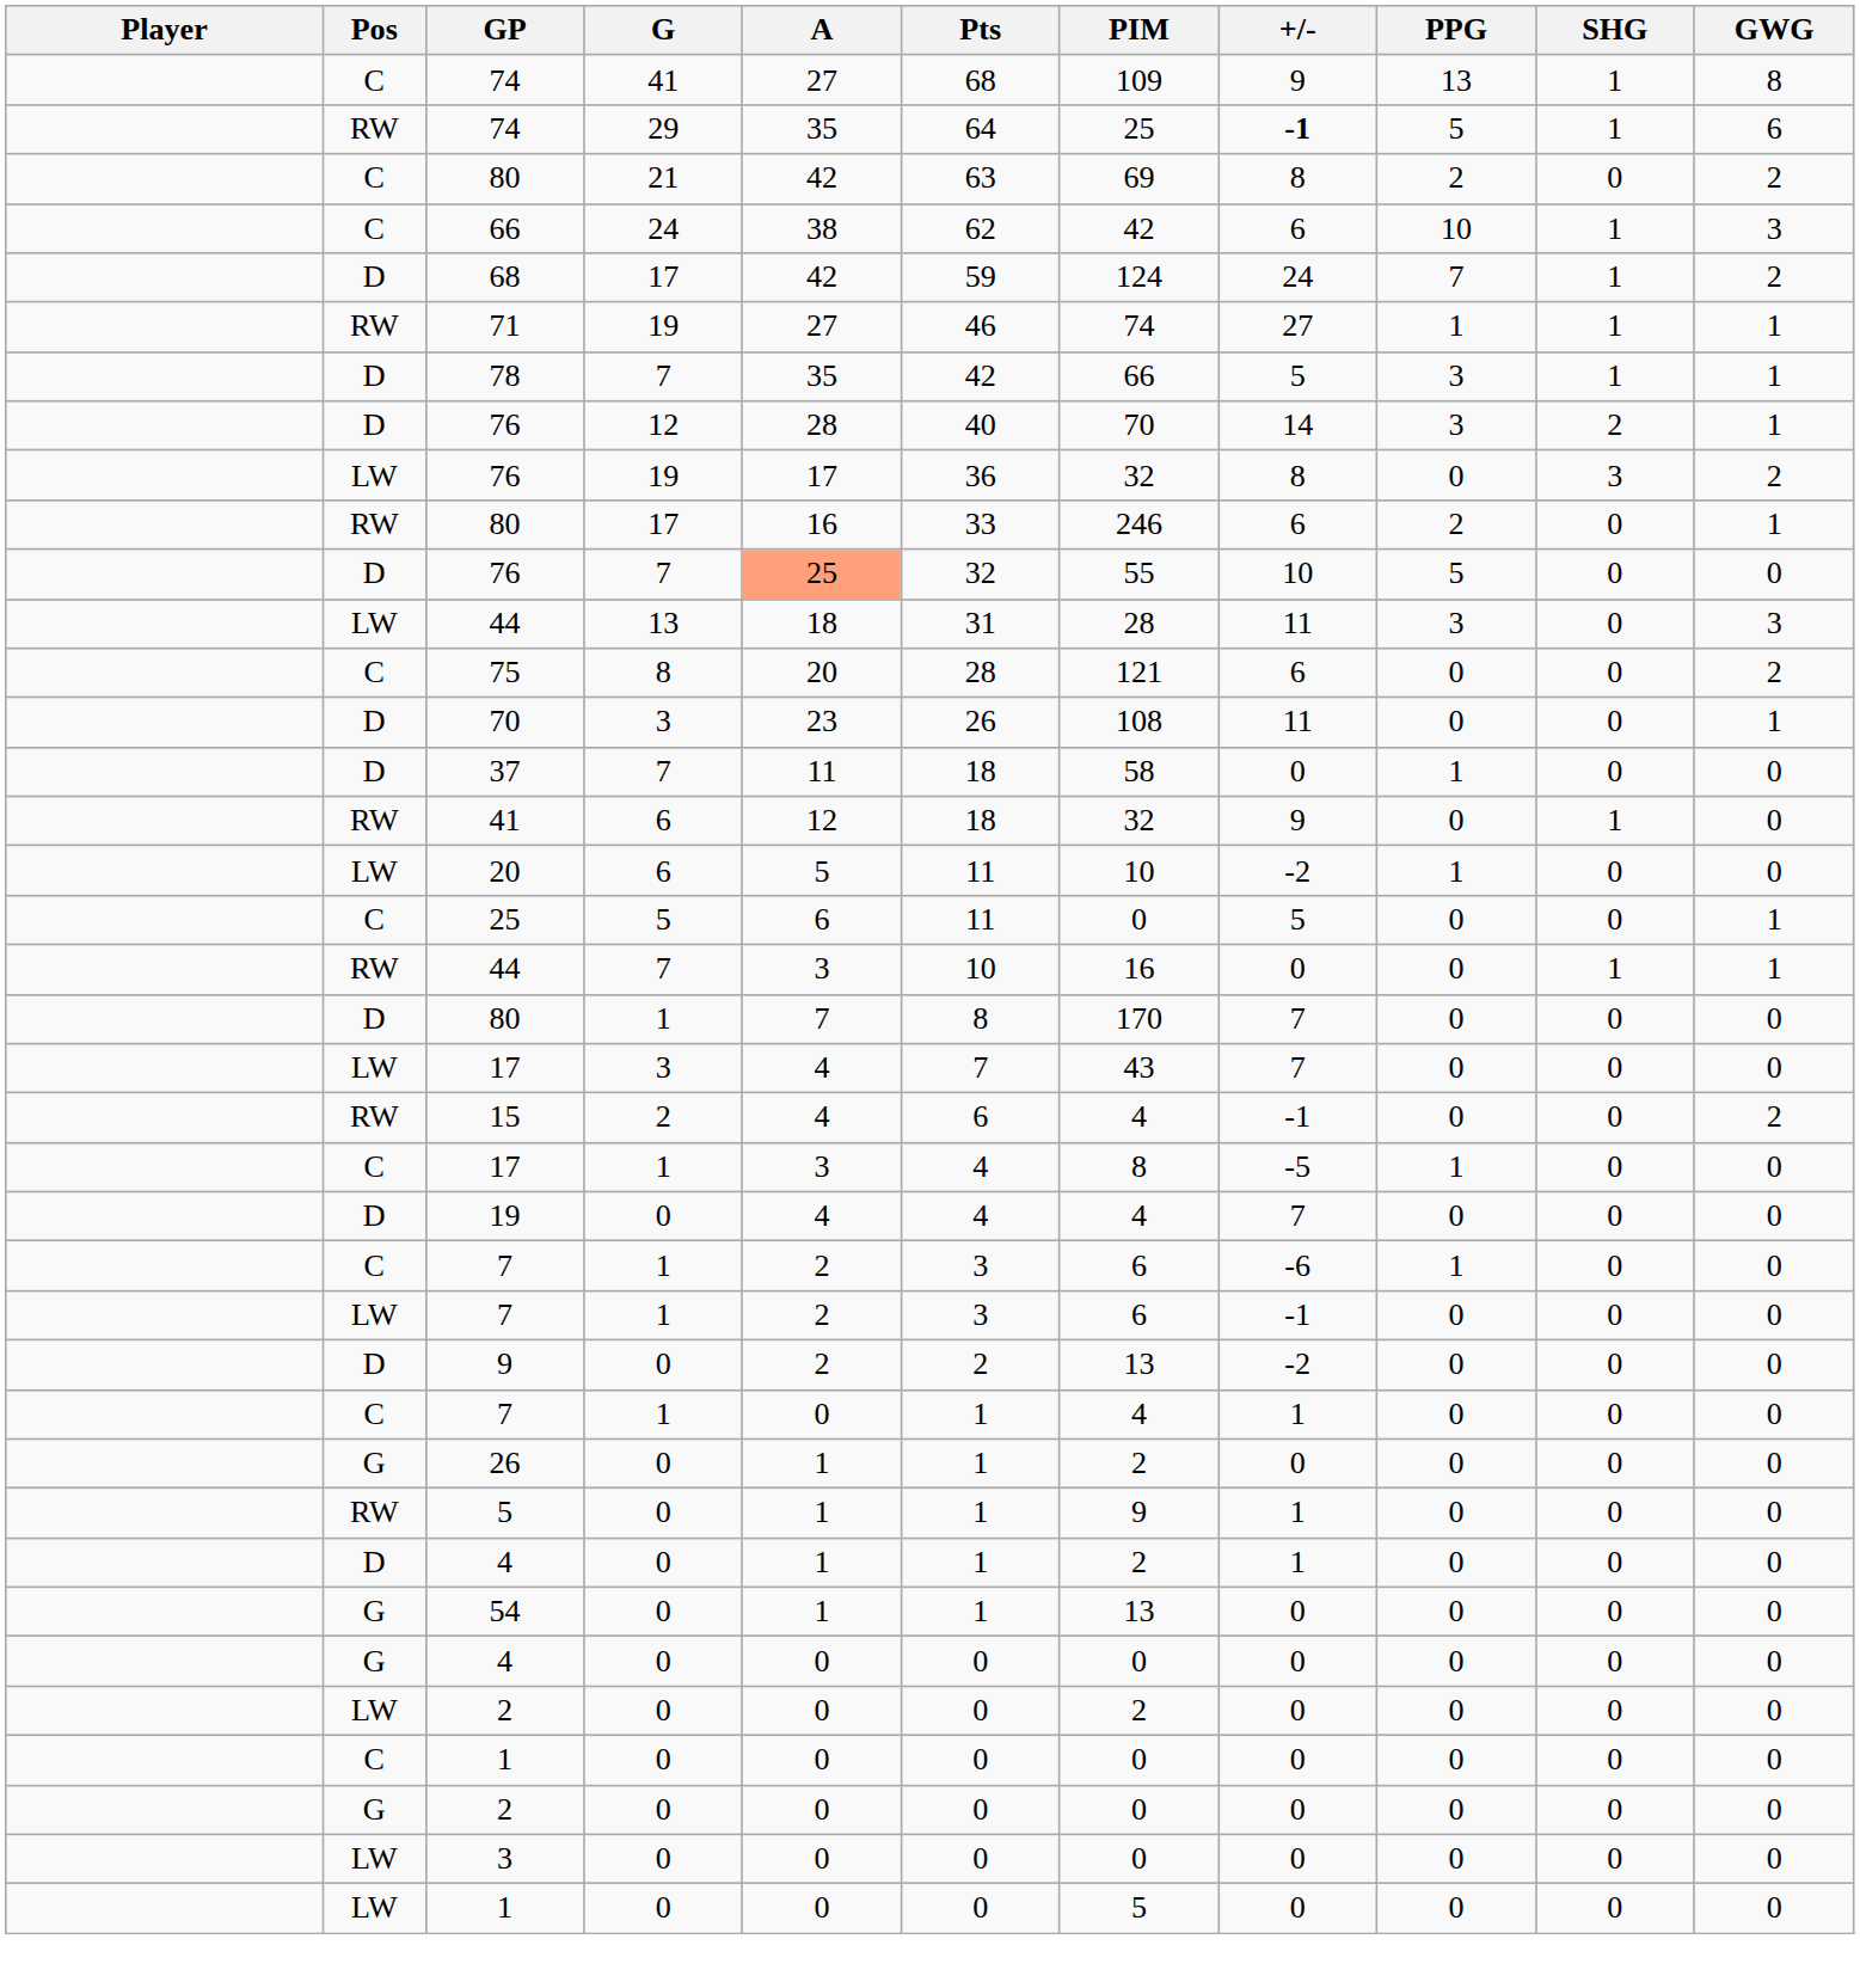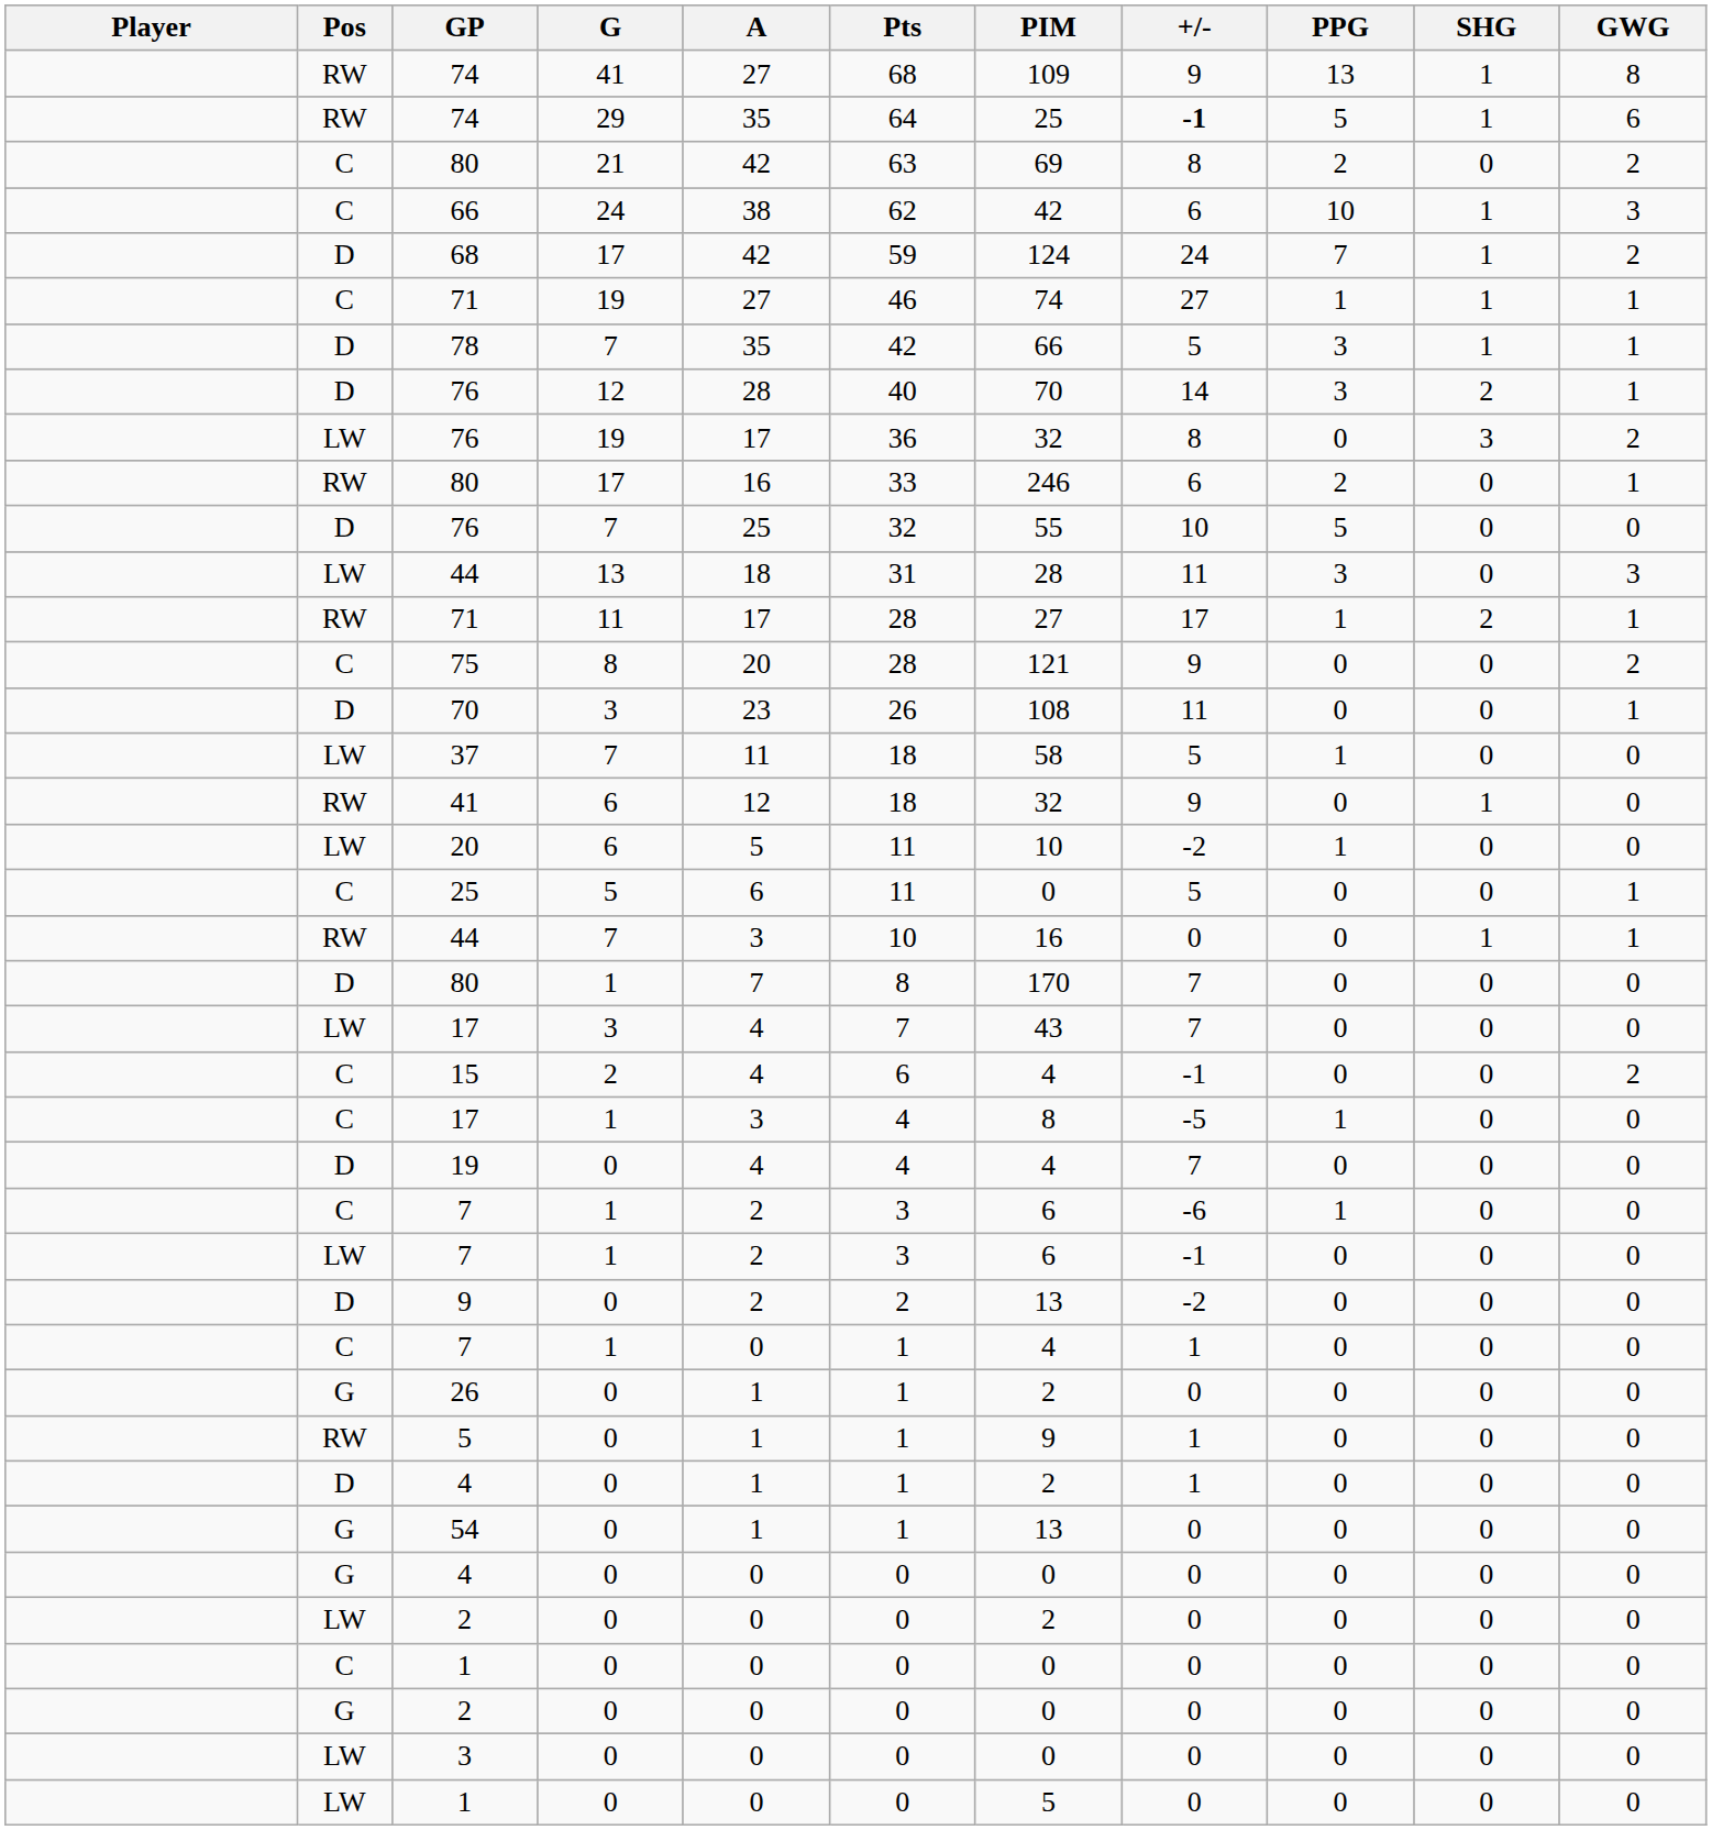 <table class="wikitable sortable" width="60%">
 <tr ALIGN="center">
 <th bgcolor="#DDDDFF" width="10%">Player</th>
 <th bgcolor="#DDDDFF" width="3%" title="Position">Pos</th>
 <th bgcolor="#DDDDFF" width="5%" title="Games played">GP</th>
 <th bgcolor="#DDDDFF" width="5%" title="Goals">G</th>
 <th bgcolor="#DDDDFF" width="5%" title="Assists">A</th>
 <th bgcolor="#DDDDFF" width="5%" title="Points">Pts</th>
 <th bgcolor="#DDDDFF" width="5%" title="Penalties in Minutes">PIM</th>
 <th bgcolor="#DDDDFF" width="5%" title="Plus/Minus">+/-</th>
 <th bgcolor="#DDDDFF" width="5%" title="Power Play Goals">PPG</th>
 <th bgcolor="#DDDDFF" width="5%" title="Short-handed Goals">SHG</th>
 <th bgcolor="#DDDDFF" width="5%" title="Game-winning Goals">GWG</th>
 </tr>
 <tr align="center">
 <td align="right"></td>
-<td>C</td>
+<td>RW</td>
 <td>74</td>
 <td>41</td>
 <td>27</td>
 <td>68</td>
 <td>109</td>
 <td>9</td>
 <td>13</td>
 <td>1</td>
 <td>8</td>
 </tr>
 <tr align="center">
 <td align="right"></td>
 <td>RW</td>
 <td>74</td>
 <td>29</td>
 <td>35</td>
 <td>64</td>
 <td>25</td>
 <td><strong>-1</strong></td>
 <td>5</td>
 <td>1</td>
 <td>6</td>
 </tr>
 <tr align="center">
 <td align="right"></td>
 <td>C</td>
 <td>80</td>
 <td>21</td>
 <td>42</td>
 <td>63</td>
 <td>69</td>
 <td>8</td>
 <td>2</td>
 <td>0</td>
 <td>2</td>
 </tr>
 <tr align="center">
 <td align="right"></td>
 <td>C</td>
 <td>66</td>
 <td>24</td>
 <td>38</td>
 <td>62</td>
 <td>42</td>
 <td>6</td>
 <td>10</td>
 <td>1</td>
 <td>3</td>
 </tr>
 <tr align="center">
 <td align="right"></td>
 <td>D</td>
 <td>68</td>
 <td>17</td>
 <td>42</td>
 <td>59</td>
 <td>124</td>
 <td>24</td>
 <td>7</td>
 <td>1</td>
 <td>2</td>
 </tr>
 <tr align="center">
 <td align="right"></td>
-<td>RW</td>
+<td>C</td>
 <td>71</td>
 <td>19</td>
 <td>27</td>
 <td>46</td>
 <td>74</td>
 <td>27</td>
 <td>1</td>
 <td>1</td>
 <td>1</td>
 </tr>
 <tr align="center">
 <td align="right"></td>
 <td>D</td>
 <td>78</td>
 <td>7</td>
 <td>35</td>
 <td>42</td>
 <td>66</td>
 <td>5</td>
 <td>3</td>
 <td>1</td>
 <td>1</td>
 </tr>
 <tr align="center">
 <td align="right"></td>
 <td>D</td>
 <td>76</td>
 <td>12</td>
 <td>28</td>
 <td>40</td>
 <td>70</td>
 <td>14</td>
 <td>3</td>
 <td>2</td>
 <td>1</td>
 </tr>
 <tr align="center">
 <td align="right"></td>
 <td>LW</td>
 <td>76</td>
 <td>19</td>
 <td>17</td>
 <td>36</td>
 <td>32</td>
 <td>8</td>
 <td>0</td>
 <td>3</td>
 <td>2</td>
 </tr>
 <tr align="center">
 <td align="right"></td>
 <td>RW</td>
 <td>80</td>
 <td>17</td>
 <td>16</td>
 <td>33</td>
 <td>246</td>
 <td>6</td>
 <td>2</td>
 <td>0</td>
 <td>1</td>
 </tr>
 <tr align="center">
 <td align="right"></td>
 <td>D</td>
 <td>76</td>
 <td>7</td>
-<td style="background: lightsalmon;">25</td>
+<td>25</td>
 <td>32</td>
 <td>55</td>
 <td>10</td>
 <td>5</td>
 <td>0</td>
 <td>0</td>
 </tr>
 <tr align="center">
 <td align="right"></td>
 <td>LW</td>
 <td>44</td>
 <td>13</td>
 <td>18</td>
 <td>31</td>
 <td>28</td>
 <td>11</td>
 <td>3</td>
 <td>0</td>
 <td>3</td>
 </tr>
 <tr align="center">
 <td align="right"></td>
+<td>RW</td>
+<td>71</td>
+<td>11</td>
+<td>17</td>
+<td>28</td>
+<td>27</td>
+<td>17</td>
+<td>1</td>
+<td>2</td>
+<td>1</td>
+</tr>
+<tr align="center">
+<td align="right"></td>
 <td>C</td>
 <td>75</td>
 <td>8</td>
 <td>20</td>
 <td>28</td>
 <td>121</td>
-<td>6</td>
+<td>9</td>
 <td>0</td>
 <td>0</td>
 <td>2</td>
 </tr>
 <tr align="center">
 <td align="right"></td>
 <td>D</td>
 <td>70</td>
 <td>3</td>
 <td>23</td>
 <td>26</td>
 <td>108</td>
 <td>11</td>
 <td>0</td>
 <td>0</td>
 <td>1</td>
 </tr>
 <tr align="center">
 <td align="right"></td>
-<td>D</td>
+<td>LW</td>
 <td>37</td>
 <td>7</td>
 <td>11</td>
 <td>18</td>
 <td>58</td>
-<td>0</td>
+<td>5</td>
 <td>1</td>
 <td>0</td>
 <td>0</td>
 </tr>
 <tr align="center">
 <td align="right"></td>
 <td>RW</td>
 <td>41</td>
 <td>6</td>
 <td>12</td>
 <td>18</td>
 <td>32</td>
 <td>9</td>
 <td>0</td>
 <td>1</td>
 <td>0</td>
 </tr>
 <tr align="center">
 <td align="right"></td>
 <td>LW</td>
 <td>20</td>
 <td>6</td>
 <td>5</td>
 <td>11</td>
 <td>10</td>
 <td>-2</td>
 <td>1</td>
 <td>0</td>
 <td>0</td>
 </tr>
 <tr align="center">
 <td align="right"></td>
 <td>C</td>
 <td>25</td>
 <td>5</td>
 <td>6</td>
 <td>11</td>
 <td>0</td>
 <td>5</td>
 <td>0</td>
 <td>0</td>
 <td>1</td>
 </tr>
 <tr align="center">
 <td align="right"></td>
 <td>RW</td>
 <td>44</td>
 <td>7</td>
 <td>3</td>
 <td>10</td>
 <td>16</td>
 <td>0</td>
 <td>0</td>
 <td>1</td>
 <td>1</td>
 </tr>
 <tr align="center">
 <td align="right"></td>
 <td>D</td>
 <td>80</td>
 <td>1</td>
 <td>7</td>
 <td>8</td>
 <td>170</td>
 <td>7</td>
 <td>0</td>
 <td>0</td>
 <td>0</td>
 </tr>
 <tr align="center">
 <td align="right"></td>
 <td>LW</td>
 <td>17</td>
 <td>3</td>
 <td>4</td>
 <td>7</td>
 <td>43</td>
 <td>7</td>
 <td>0</td>
 <td>0</td>
 <td>0</td>
 </tr>
 <tr align="center">
 <td align="right"></td>
-<td>RW</td>
+<td>C</td>
 <td>15</td>
 <td>2</td>
 <td>4</td>
 <td>6</td>
 <td>4</td>
 <td>-1</td>
 <td>0</td>
 <td>0</td>
 <td>2</td>
 </tr>
 <tr align="center">
 <td align="right"></td>
 <td>C</td>
 <td>17</td>
 <td>1</td>
 <td>3</td>
 <td>4</td>
 <td>8</td>
 <td>-5</td>
 <td>1</td>
 <td>0</td>
 <td>0</td>
 </tr>
 <tr align="center">
 <td align="right"></td>
 <td>D</td>
 <td>19</td>
 <td>0</td>
 <td>4</td>
 <td>4</td>
 <td>4</td>
 <td>7</td>
 <td>0</td>
 <td>0</td>
 <td>0</td>
 </tr>
 <tr align="center">
 <td align="right"></td>
 <td>C</td>
 <td>7</td>
 <td>1</td>
 <td>2</td>
 <td>3</td>
 <td>6</td>
 <td>-6</td>
 <td>1</td>
 <td>0</td>
 <td>0</td>
 </tr>
 <tr align="center">
 <td align="right"></td>
 <td>LW</td>
 <td>7</td>
 <td>1</td>
 <td>2</td>
 <td>3</td>
 <td>6</td>
 <td>-1</td>
 <td>0</td>
 <td>0</td>
 <td>0</td>
 </tr>
 <tr align="center">
 <td align="right"></td>
 <td>D</td>
 <td>9</td>
 <td>0</td>
 <td>2</td>
 <td>2</td>
 <td>13</td>
 <td>-2</td>
 <td>0</td>
 <td>0</td>
 <td>0</td>
 </tr>
 <tr align="center">
 <td align="right"></td>
 <td>C</td>
 <td>7</td>
 <td>1</td>
 <td>0</td>
 <td>1</td>
 <td>4</td>
 <td>1</td>
 <td>0</td>
 <td>0</td>
 <td>0</td>
 </tr>
 <tr align="center">
 <td align="right"></td>
 <td>G</td>
 <td>26</td>
 <td>0</td>
 <td>1</td>
 <td>1</td>
 <td>2</td>
 <td>0</td>
 <td>0</td>
 <td>0</td>
 <td>0</td>
 </tr>
 <tr align="center">
 <td align="right"></td>
 <td>RW</td>
 <td>5</td>
 <td>0</td>
 <td>1</td>
 <td>1</td>
 <td>9</td>
 <td>1</td>
 <td>0</td>
 <td>0</td>
 <td>0</td>
 </tr>
 <tr align="center">
 <td align="right"></td>
 <td>D</td>
 <td>4</td>
 <td>0</td>
 <td>1</td>
 <td>1</td>
 <td>2</td>
 <td>1</td>
 <td>0</td>
 <td>0</td>
 <td>0</td>
 </tr>
 <tr align="center">
 <td align="right"></td>
 <td>G</td>
 <td>54</td>
 <td>0</td>
 <td>1</td>
 <td>1</td>
 <td>13</td>
 <td>0</td>
 <td>0</td>
 <td>0</td>
 <td>0</td>
 </tr>
 <tr align="center">
 <td align="right"></td>
 <td>G</td>
 <td>4</td>
 <td>0</td>
 <td>0</td>
 <td>0</td>
 <td>0</td>
 <td>0</td>
 <td>0</td>
 <td>0</td>
 <td>0</td>
 </tr>
 <tr align="center">
 <td align="right"></td>
 <td>LW</td>
 <td>2</td>
 <td>0</td>
 <td>0</td>
 <td>0</td>
 <td>2</td>
 <td>0</td>
 <td>0</td>
 <td>0</td>
 <td>0</td>
 </tr>
 <tr align="center">
 <td align="right"></td>
 <td>C</td>
 <td>1</td>
 <td>0</td>
 <td>0</td>
 <td>0</td>
 <td>0</td>
 <td>0</td>
 <td>0</td>
 <td>0</td>
 <td>0</td>
 </tr>
 <tr align="center">
 <td align="right"></td>
 <td>G</td>
 <td>2</td>
 <td>0</td>
 <td>0</td>
 <td>0</td>
 <td>0</td>
 <td>0</td>
 <td>0</td>
 <td>0</td>
 <td>0</td>
 </tr>
 <tr align="center">
 <td align="right"></td>
 <td>LW</td>
 <td>3</td>
 <td>0</td>
 <td>0</td>
 <td>0</td>
 <td>0</td>
 <td>0</td>
 <td>0</td>
 <td>0</td>
 <td>0</td>
 </tr>
 <tr align="center">
 <td align="right"></td>
 <td>LW</td>
 <td>1</td>
 <td>0</td>
 <td>0</td>
 <td>0</td>
 <td>5</td>
 <td>0</td>
 <td>0</td>
 <td>0</td>
 <td>0</td>
 </tr>
 </table>
